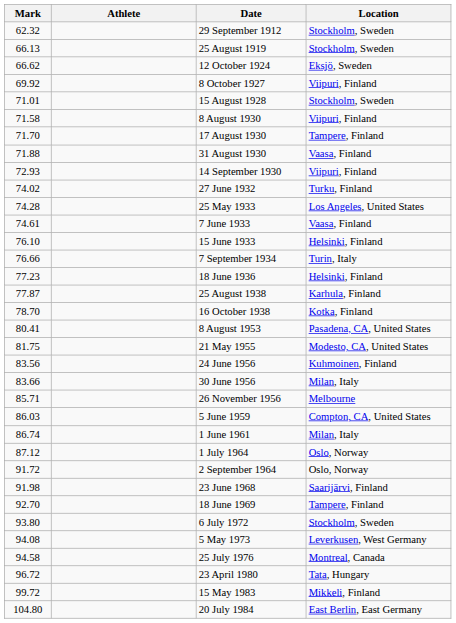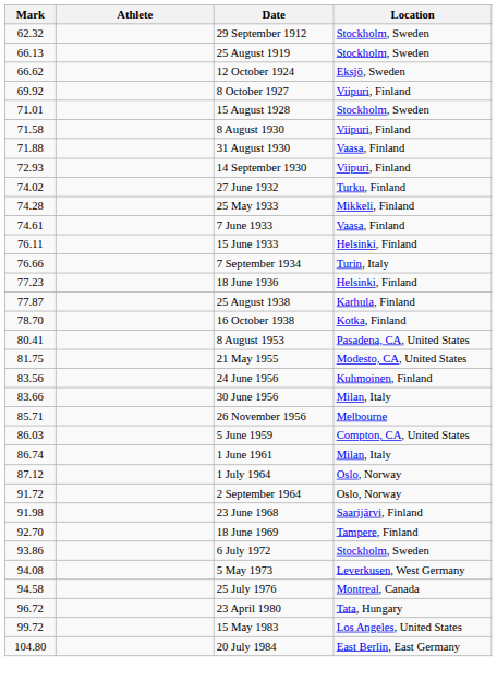 <table class="wikitable sortable" style="font-size:95%;">
 <tr>
 <th width="60">Mark</th>
 <th width="200">Athlete</th>
 <th width="150">Date</th>
 <th width="200">Location</th>
 </tr>
 <tr>
 <td align="center">62.32</td>
 <td></td>
 <td>29 September 1912</td>
 <td><a href='#'>Stockholm</a>, Sweden</td>
 </tr>
 <tr>
 <td align="center">66.13</td>
 <td></td>
 <td>25 August 1919</td>
 <td><a href='#'>Stockholm</a>, Sweden</td>
 </tr>
 <tr>
 <td align="center">66.62</td>
 <td></td>
 <td>12 October 1924</td>
 <td><a href='#'>Eksjö</a>, Sweden</td>
 </tr>
 <tr>
 <td align="center">69.92</td>
 <td></td>
 <td>8 October 1927</td>
 <td><a href='#'>Viipuri</a>, Finland</td>
 </tr>
 <tr>
 <td align="center">71.01</td>
 <td></td>
 <td>15 August 1928</td>
 <td><a href='#'>Stockholm</a>, Sweden</td>
 </tr>
 <tr>
 <td align="center">71.58</td>
 <td></td>
 <td>8 August 1930</td>
 <td><a href='#'>Viipuri</a>, Finland</td>
 </tr>
 <tr>
-<td align="center">71.70</td>
-<td></td>
-<td>17 August 1930</td>
-<td><a href='#'>Tampere</a>, Finland</td>
-</tr>
-<tr>
 <td align="center">71.88</td>
 <td></td>
 <td>31 August 1930</td>
 <td><a href='#'>Vaasa</a>, Finland</td>
 </tr>
 <tr>
 <td align="center">72.93</td>
 <td></td>
 <td>14 September 1930</td>
 <td><a href='#'>Viipuri</a>, Finland</td>
 </tr>
 <tr>
 <td align="center">74.02</td>
 <td></td>
 <td>27 June 1932</td>
 <td><a href='#'>Turku</a>, Finland</td>
 </tr>
 <tr>
 <td align="center">74.28</td>
 <td></td>
 <td>25 May 1933</td>
-<td><a href='#'>Los Angeles</a>, United States</td>
+<td><a href='#'>Mikkeli</a>, Finland</td>
 </tr>
 <tr>
 <td align="center">74.61</td>
 <td></td>
 <td>7 June 1933</td>
 <td><a href='#'>Vaasa</a>, Finland</td>
 </tr>
 <tr>
-<td align="center">76.10</td>
+<td align="center">76.11</td>
 <td></td>
 <td>15 June 1933</td>
 <td><a href='#'>Helsinki</a>, Finland</td>
 </tr>
 <tr>
 <td align="center">76.66</td>
 <td></td>
 <td>7 September 1934</td>
 <td><a href='#'>Turin</a>, Italy</td>
 </tr>
 <tr>
 <td align="center">77.23</td>
 <td></td>
 <td>18 June 1936</td>
 <td><a href='#'>Helsinki</a>, Finland</td>
 </tr>
 <tr>
 <td align="center">77.87</td>
 <td></td>
 <td>25 August 1938</td>
 <td><a href='#'>Karhula</a>, Finland</td>
 </tr>
 <tr>
 <td align="center">78.70</td>
 <td></td>
 <td>16 October 1938</td>
 <td><a href='#'>Kotka</a>, Finland</td>
 </tr>
 <tr>
 <td align="center">80.41</td>
 <td></td>
 <td>8 August 1953</td>
 <td><a href='#'>Pasadena, CA</a>, United States</td>
 </tr>
 <tr>
 <td align="center">81.75</td>
 <td></td>
 <td>21 May 1955</td>
 <td><a href='#'>Modesto, CA</a>, United States</td>
 </tr>
 <tr>
 <td align="center">83.56</td>
 <td></td>
 <td>24 June 1956</td>
 <td><a href='#'>Kuhmoinen</a>, Finland</td>
 </tr>
 <tr>
 <td align="center">83.66</td>
 <td></td>
 <td>30 June 1956</td>
 <td><a href='#'>Milan</a>, Italy</td>
 </tr>
 <tr>
 <td align="center">85.71</td>
 <td></td>
 <td>26 November 1956</td>
 <td><a href='#'>Melbourne</a></td>
 </tr>
 <tr>
 <td align="center">86.03</td>
 <td></td>
 <td>5 June 1959</td>
 <td><a href='#'>Compton, CA</a>, United States</td>
 </tr>
 <tr>
 <td align="center">86.74</td>
 <td></td>
 <td>1 June 1961</td>
 <td><a href='#'>Milan</a>, Italy</td>
 </tr>
 <tr>
 <td align="center">87.12</td>
 <td></td>
 <td>1 July 1964</td>
 <td><a href='#'>Oslo</a>, Norway</td>
 </tr>
 <tr>
 <td align="center">91.72</td>
 <td></td>
 <td>2 September 1964</td>
 <td>Oslo, Norway</td>
 </tr>
 <tr>
 <td align="center">91.98</td>
 <td></td>
 <td>23 June 1968</td>
 <td><a href='#'>Saarijärvi</a>, Finland</td>
 </tr>
 <tr>
 <td align="center">92.70</td>
 <td></td>
 <td>18 June 1969</td>
 <td><a href='#'>Tampere</a>, Finland</td>
 </tr>
 <tr>
-<td align="center">93.80</td>
+<td align="center">93.86</td>
 <td></td>
 <td>6 July 1972</td>
 <td><a href='#'>Stockholm</a>, Sweden</td>
 </tr>
 <tr>
 <td align="center">94.08</td>
 <td></td>
 <td>5 May 1973</td>
 <td><a href='#'>Leverkusen</a>, West Germany</td>
 </tr>
 <tr>
 <td align="center">94.58</td>
 <td></td>
 <td>25 July 1976</td>
 <td><a href='#'>Montreal</a>, Canada</td>
 </tr>
 <tr>
 <td align="center">96.72</td>
 <td></td>
 <td>23 April 1980</td>
 <td><a href='#'>Tata</a>, Hungary</td>
 </tr>
 <tr>
 <td align="center">99.72</td>
 <td></td>
 <td>15 May 1983</td>
-<td><a href='#'>Mikkeli</a>, Finland</td>
+<td><a href='#'>Los Angeles</a>, United States</td>
 </tr>
 <tr>
 <td align="center">104.80</td>
 <td></td>
 <td>20 July 1984</td>
 <td><a href='#'>East Berlin</a>, East Germany</td>
 </tr>
 </table>
